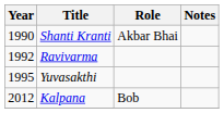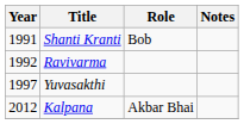 <table class="wikitable sortable">
 <tr>
 <th>Year</th>
 <th>Title</th>
 <th>Role</th>
 <th class="unsortable">Notes</th>
 </tr>
 <tr>
-<td>1990</td>
+<td>1991</td>
 <td><em><a href='#'>Shanti Kranti</a></em></td>
-<td>Akbar Bhai</td>
+<td>Bob</td>
 <td></td>
 </tr>
 <tr>
 <td>1992</td>
 <td><em><a href='#'>Ravivarma</a></em></td>
 <td></td>
 <td></td>
 </tr>
 <tr>
-<td>1995</td>
+<td>1997</td>
 <td><em>Yuvasakthi</em></td>
 <td></td>
 <td></td>
 </tr>
 <tr>
 <td>2012</td>
 <td><em><a href='#'>Kalpana</a></em></td>
-<td>Bob</td>
+<td>Akbar Bhai</td>
 <td></td>
 </tr>
 <tr>
 </tr>
 </table>
